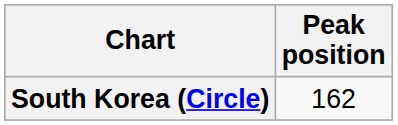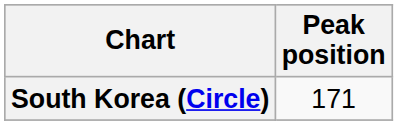 <table class="wikitable plainrowheaders" style="text-align:center">
 <tr>
 <th scope="col">Chart</th>
 <th scope="col">Peak<br>position</th>
 </tr>
 <tr>
 <th scope="row">South Korea (<a href='#'>Circle</a>)</th>
-<td>162</td>
+<td>171</td>
 </tr>
 </table>
